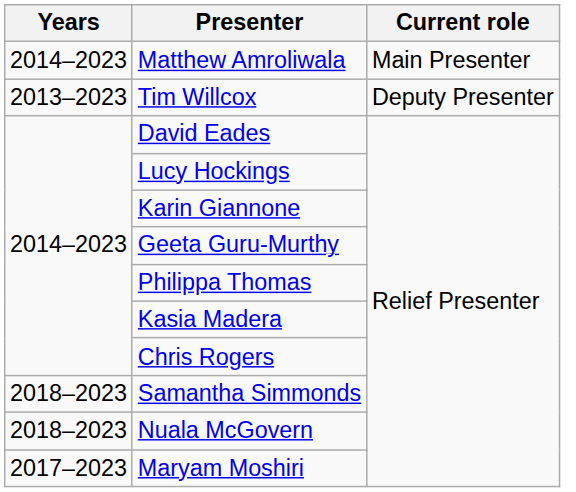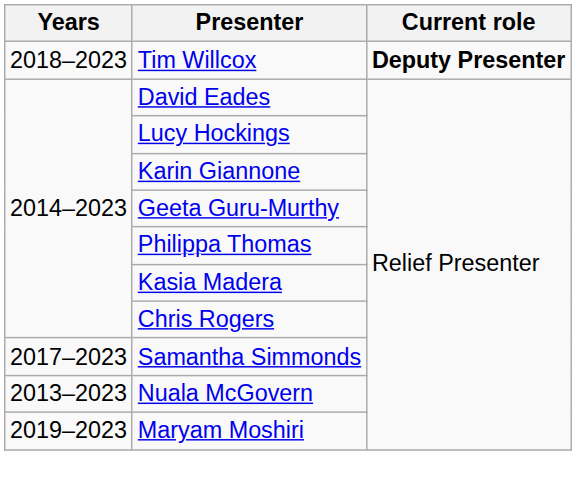 <table class="wikitable">
 <tr style="text-align:center;">
 <th>Years</th>
 <th>Presenter</th>
 <th>Current role</th>
 </tr>
 <tr>
-<td>2014–2023</td>
-<td><a href='#'>Matthew Amroliwala</a></td>
-<td>Main Presenter</td>
-</tr>
-<tr>
-<td>2013–2023</td>
+<td>2018–2023</td>
 <td><a href='#'>Tim Willcox</a></td>
-<td>Deputy Presenter</td>
+<td><strong>Deputy Presenter</strong></td>
 </tr>
 <tr>
 <td rowspan="7">2014–2023</td>
 <td><a href='#'>David Eades</a></td>
 <td rowspan="10">Relief Presenter</td>
 </tr>
 <tr>
 <td><a href='#'>Lucy Hockings</a></td>
 </tr>
 <tr>
 <td><a href='#'>Karin Giannone</a></td>
 </tr>
 <tr>
 <td><a href='#'>Geeta Guru-Murthy</a></td>
 </tr>
 <tr>
 <td><a href='#'>Philippa Thomas</a></td>
 </tr>
 <tr>
 <td><a href='#'>Kasia Madera</a></td>
 </tr>
 <tr>
 <td><a href='#'>Chris Rogers</a></td>
 </tr>
 <tr>
-<td>2018–2023</td>
+<td>2017–2023</td>
 <td><a href='#'>Samantha Simmonds</a></td>
 </tr>
 <tr>
-<td>2018–2023</td>
+<td>2013–2023</td>
 <td><a href='#'>Nuala McGovern</a></td>
 </tr>
 <tr>
-<td>2017–2023</td>
+<td>2019–2023</td>
 <td><a href='#'>Maryam Moshiri</a></td>
 </tr>
 </table>
